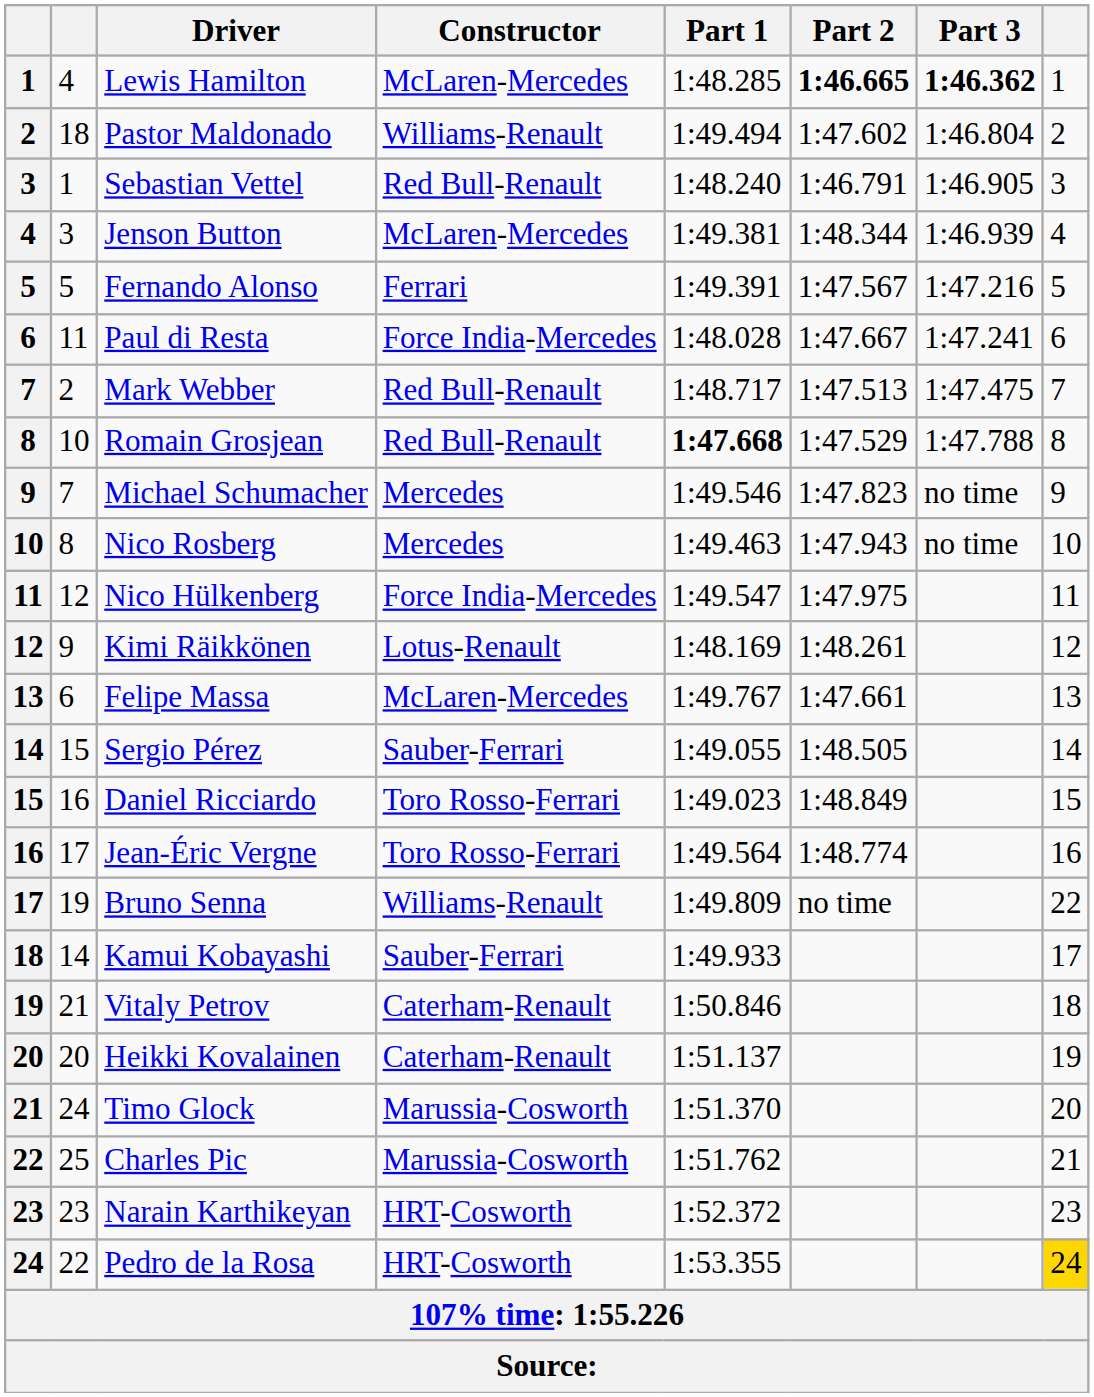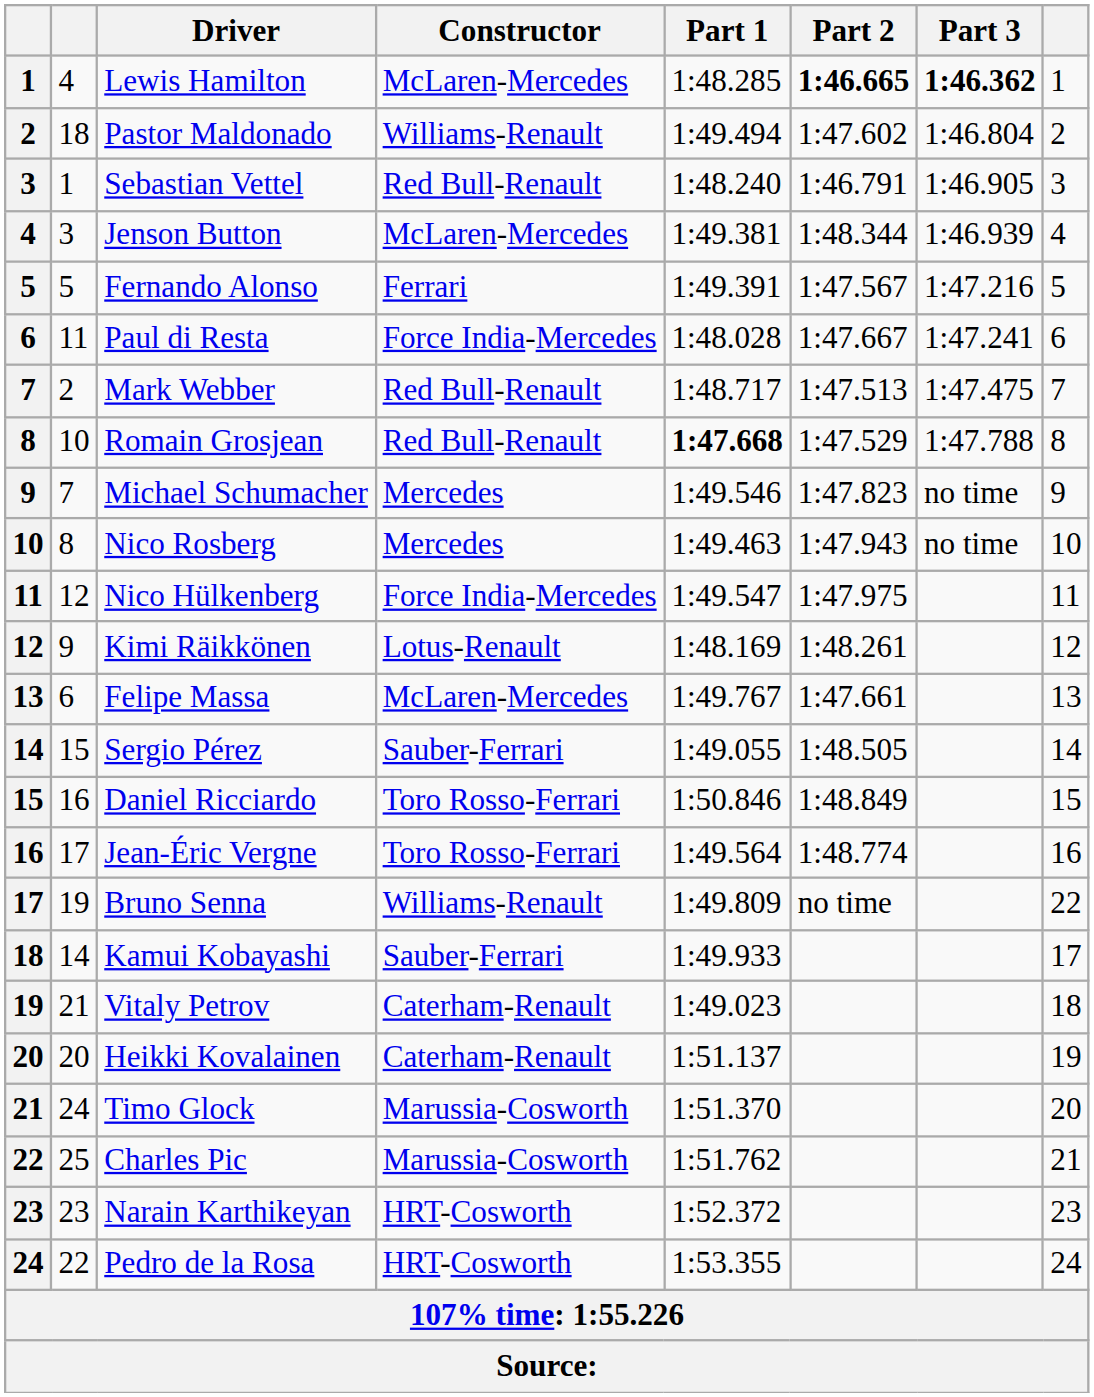 <table class="wikitable sortable" style="font-size:85%">
 <tr>
 <th></th>
 <th></th>
 <th>Driver</th>
 <th>Constructor</th>
 <th>Part 1</th>
 <th>Part 2</th>
 <th>Part 3</th>
 <th></th>
 </tr>
 <tr>
 <th>1</th>
 <td>4</td>
 <td> <a href='#'>Lewis Hamilton</a></td>
 <td><a href='#'>McLaren</a>-<a href='#'>Mercedes</a></td>
 <td>1:48.285</td>
 <td><strong>1:46.665</strong></td>
 <td><strong>1:46.362</strong></td>
 <td>1</td>
 </tr>
 <tr>
 <th>2</th>
 <td>18</td>
 <td> <a href='#'>Pastor Maldonado</a></td>
 <td><a href='#'>Williams</a>-<a href='#'>Renault</a></td>
 <td>1:49.494</td>
 <td>1:47.602</td>
 <td>1:46.804</td>
 <td>2</td>
 </tr>
 <tr>
 <th>3</th>
 <td>1</td>
 <td> <a href='#'>Sebastian Vettel</a></td>
 <td><a href='#'>Red Bull</a>-<a href='#'>Renault</a></td>
 <td>1:48.240</td>
 <td>1:46.791</td>
 <td>1:46.905</td>
 <td>3</td>
 </tr>
 <tr>
 <th>4</th>
 <td>3</td>
 <td> <a href='#'>Jenson Button</a></td>
 <td><a href='#'>McLaren</a>-<a href='#'>Mercedes</a></td>
 <td>1:49.381</td>
 <td>1:48.344</td>
 <td>1:46.939</td>
 <td>4</td>
 </tr>
 <tr>
 <th>5</th>
 <td>5</td>
 <td> <a href='#'>Fernando Alonso</a></td>
 <td><a href='#'>Ferrari</a></td>
 <td>1:49.391</td>
 <td>1:47.567</td>
 <td>1:47.216</td>
 <td>5</td>
 </tr>
 <tr>
 <th>6</th>
 <td>11</td>
 <td> <a href='#'>Paul di Resta</a></td>
 <td><a href='#'>Force India</a>-<a href='#'>Mercedes</a></td>
 <td>1:48.028</td>
 <td>1:47.667</td>
 <td>1:47.241</td>
 <td>6</td>
 </tr>
 <tr>
 <th>7</th>
 <td>2</td>
 <td> <a href='#'>Mark Webber</a></td>
 <td><a href='#'>Red Bull</a>-<a href='#'>Renault</a></td>
 <td>1:48.717</td>
 <td>1:47.513</td>
 <td>1:47.475</td>
 <td>7</td>
 </tr>
 <tr>
 <th>8</th>
 <td>10</td>
 <td> <a href='#'>Romain Grosjean</a></td>
 <td><a href='#'>Red Bull</a>-<a href='#'>Renault</a></td>
 <td><strong>1:47.668</strong></td>
 <td>1:47.529</td>
 <td>1:47.788</td>
 <td>8</td>
 </tr>
 <tr>
 <th>9</th>
 <td>7</td>
 <td> <a href='#'>Michael Schumacher</a></td>
 <td><a href='#'>Mercedes</a></td>
 <td>1:49.546</td>
 <td>1:47.823</td>
 <td>no time</td>
 <td>9</td>
 </tr>
 <tr>
 <th>10</th>
 <td>8</td>
 <td> <a href='#'>Nico Rosberg</a></td>
 <td><a href='#'>Mercedes</a></td>
 <td>1:49.463</td>
 <td>1:47.943</td>
 <td>no time</td>
 <td>10</td>
 </tr>
 <tr>
 <th>11</th>
 <td>12</td>
 <td> <a href='#'>Nico Hülkenberg</a></td>
 <td><a href='#'>Force India</a>-<a href='#'>Mercedes</a></td>
 <td>1:49.547</td>
 <td>1:47.975</td>
 <td></td>
 <td>11</td>
 </tr>
 <tr>
 <th>12</th>
 <td>9</td>
 <td> <a href='#'>Kimi Räikkönen</a></td>
 <td><a href='#'>Lotus</a>-<a href='#'>Renault</a></td>
 <td>1:48.169</td>
 <td>1:48.261</td>
 <td></td>
 <td>12</td>
 </tr>
 <tr>
 <th>13</th>
 <td>6</td>
 <td> <a href='#'>Felipe Massa</a></td>
 <td><a href='#'>McLaren</a>-<a href='#'>Mercedes</a></td>
 <td>1:49.767</td>
 <td>1:47.661</td>
 <td></td>
 <td>13</td>
 </tr>
 <tr>
 <th>14</th>
 <td>15</td>
 <td> <a href='#'>Sergio Pérez</a></td>
 <td><a href='#'>Sauber</a>-<a href='#'>Ferrari</a></td>
 <td>1:49.055</td>
 <td>1:48.505</td>
 <td></td>
 <td>14</td>
 </tr>
 <tr>
 <th>15</th>
 <td>16</td>
 <td> <a href='#'>Daniel Ricciardo</a></td>
 <td><a href='#'>Toro Rosso</a>-<a href='#'>Ferrari</a></td>
-<td>1:49.023</td>
+<td>1:50.846</td>
 <td>1:48.849</td>
 <td></td>
 <td>15</td>
 </tr>
 <tr>
 <th>16</th>
 <td>17</td>
 <td> <a href='#'>Jean-Éric Vergne</a></td>
 <td><a href='#'>Toro Rosso</a>-<a href='#'>Ferrari</a></td>
 <td>1:49.564</td>
 <td>1:48.774</td>
 <td></td>
 <td>16</td>
 </tr>
 <tr>
 <th>17</th>
 <td>19</td>
 <td> <a href='#'>Bruno Senna</a></td>
 <td><a href='#'>Williams</a>-<a href='#'>Renault</a></td>
 <td>1:49.809</td>
 <td>no time</td>
 <td></td>
 <td>22</td>
 </tr>
 <tr>
 <th>18</th>
 <td>14</td>
 <td> <a href='#'>Kamui Kobayashi</a></td>
 <td><a href='#'>Sauber</a>-<a href='#'>Ferrari</a></td>
 <td>1:49.933</td>
 <td></td>
 <td></td>
 <td>17</td>
 </tr>
 <tr>
 <th>19</th>
 <td>21</td>
 <td> <a href='#'>Vitaly Petrov</a></td>
 <td><a href='#'>Caterham</a>-<a href='#'>Renault</a></td>
-<td>1:50.846</td>
+<td>1:49.023</td>
 <td></td>
 <td></td>
 <td>18</td>
 </tr>
 <tr>
 <th>20</th>
 <td>20</td>
 <td> <a href='#'>Heikki Kovalainen</a></td>
 <td><a href='#'>Caterham</a>-<a href='#'>Renault</a></td>
 <td>1:51.137</td>
 <td></td>
 <td></td>
 <td>19</td>
 </tr>
 <tr>
 <th>21</th>
 <td>24</td>
 <td> <a href='#'>Timo Glock</a></td>
 <td><a href='#'>Marussia</a>-<a href='#'>Cosworth</a></td>
 <td>1:51.370</td>
 <td></td>
 <td></td>
 <td>20</td>
 </tr>
 <tr>
 <th>22</th>
 <td>25</td>
 <td> <a href='#'>Charles Pic</a></td>
 <td><a href='#'>Marussia</a>-<a href='#'>Cosworth</a></td>
 <td>1:51.762</td>
 <td></td>
 <td></td>
 <td>21</td>
 </tr>
 <tr>
 <th>23</th>
 <td>23</td>
 <td> <a href='#'>Narain Karthikeyan</a></td>
 <td><a href='#'>HRT</a>-<a href='#'>Cosworth</a></td>
 <td>1:52.372</td>
 <td></td>
 <td></td>
 <td>23</td>
 </tr>
 <tr>
 <th>24</th>
 <td>22</td>
 <td> <a href='#'>Pedro de la Rosa</a></td>
 <td><a href='#'>HRT</a>-<a href='#'>Cosworth</a></td>
 <td>1:53.355</td>
 <td></td>
 <td></td>
-<td style="background: gold;">24</td>
+<td>24</td>
 </tr>
 <tr>
 <th colspan=8><a href='#'>107% time</a>: 1:55.226</th>
 </tr>
 <tr>
 <th colspan=8>Source:</th>
 </tr>
 </table>
